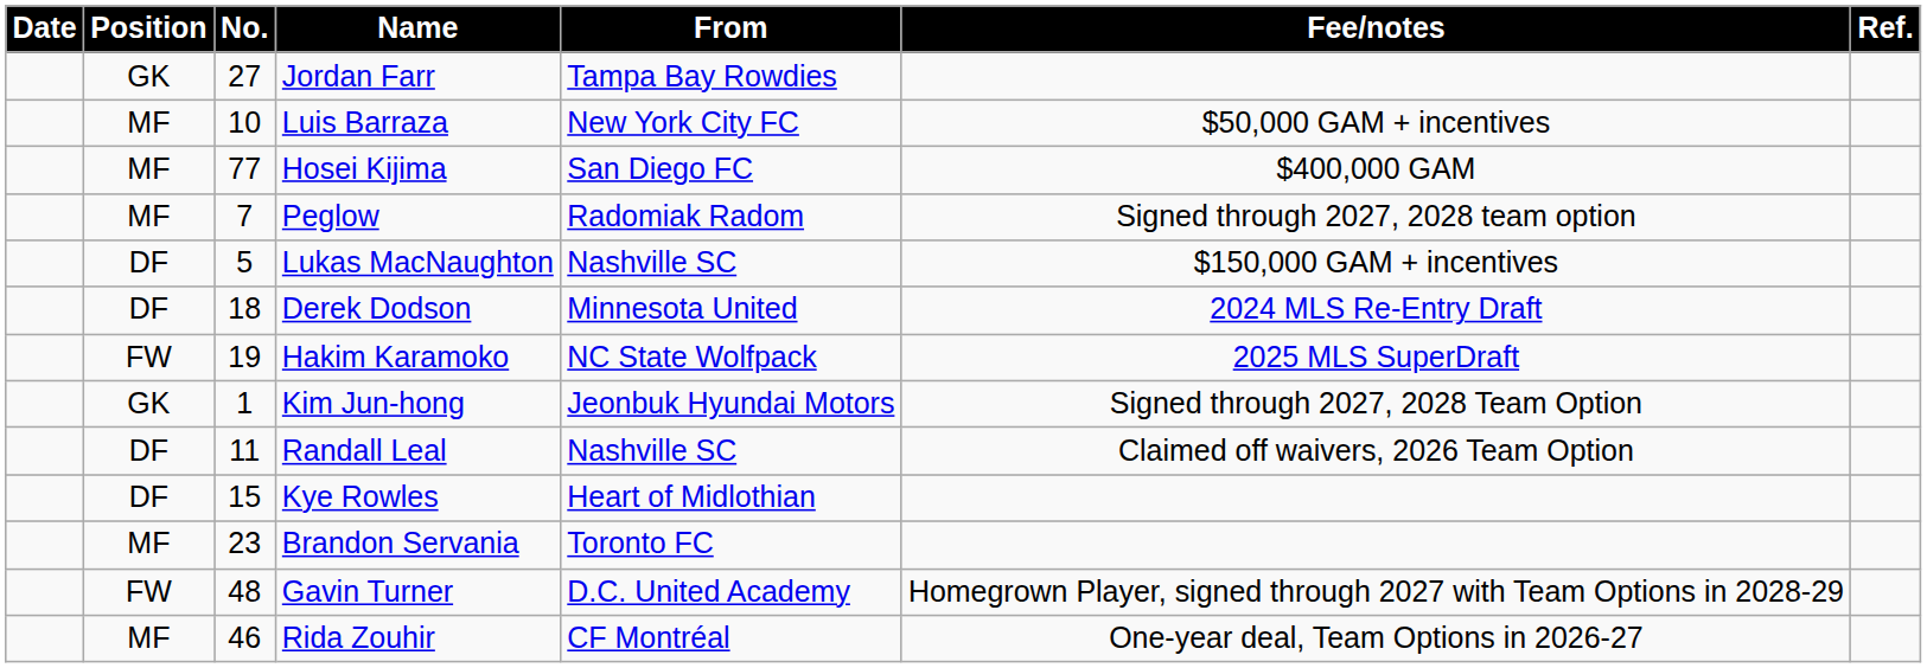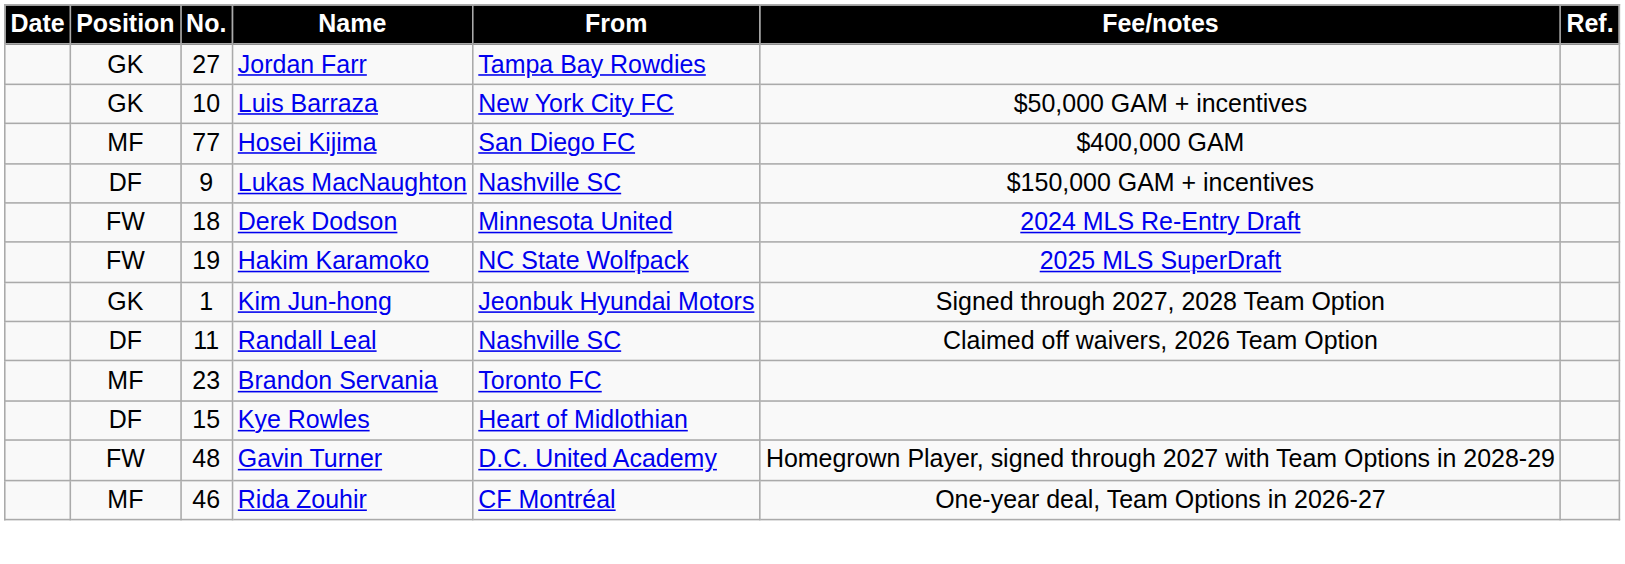 <table class="wikitable" style="text-align:center; ">
 <tr>
 <th style="background:#000000; color:#FFFFFF;">Date</th>
 <th style="background:#000000; color:#FFFFFF;">Position</th>
 <th style="background:#000000; color:#FFFFFF;">No.</th>
 <th style="background:#000000; color:#FFFFFF;">Name</th>
 <th style="background:#000000; color:#FFFFFF;">From</th>
 <th style="background:#000000; color:#FFFFFF;">Fee/notes</th>
 <th style="background:#000000; color:#FFFFFF;">Ref.</th>
 </tr>
 <tr>
 <td></td>
 <td>GK</td>
 <td>27</td>
 <td align="left"> <a href='#'>Jordan Farr</a></td>
 <td align="left"> <a href='#'>Tampa Bay Rowdies</a></td>
 <td></td>
 <td></td>
 </tr>
 <tr>
 <td></td>
-<td>MF</td>
+<td>GK</td>
 <td>10</td>
 <td align="left"> <a href='#'>Luis Barraza</a></td>
 <td align="left"> <a href='#'>New York City FC</a></td>
 <td>$50,000 GAM + incentives</td>
 <td></td>
 </tr>
 <tr>
 <td></td>
 <td>MF</td>
 <td>77</td>
 <td align="left"> <a href='#'>Hosei Kijima</a></td>
 <td align="left"> <a href='#'>San Diego FC</a></td>
 <td>$400,000 GAM</td>
 <td></td>
 </tr>
 <tr>
 <td></td>
-<td>MF</td>
-<td>7</td>
-<td align="left"> <a href='#'>Peglow</a></td>
-<td align="left"> <a href='#'>Radomiak Radom</a></td>
-<td>Signed through 2027, 2028 team option</td>
-<td></td>
-</tr>
-<tr>
-<td></td>
 <td>DF</td>
-<td>5</td>
+<td>9</td>
 <td align="left"> <a href='#'>Lukas MacNaughton</a></td>
 <td align="left"> <a href='#'>Nashville SC</a></td>
 <td>$150,000 GAM + incentives</td>
 <td></td>
 </tr>
 <tr>
 <td></td>
-<td>DF</td>
+<td>FW</td>
 <td>18</td>
 <td align="left"> <a href='#'>Derek Dodson</a></td>
 <td align="left"> <a href='#'>Minnesota United</a></td>
 <td><a href='#'>2024 MLS Re-Entry Draft</a></td>
 <td></td>
 </tr>
 <tr>
 <td></td>
 <td>FW</td>
 <td>19</td>
 <td align="left"> <a href='#'>Hakim Karamoko</a></td>
 <td align="left"> <a href='#'>NC State Wolfpack</a></td>
 <td><a href='#'>2025 MLS SuperDraft</a></td>
 <td></td>
 </tr>
 <tr>
 <td></td>
 <td>GK</td>
 <td>1</td>
 <td align="left"> <a href='#'>Kim Jun-hong</a></td>
 <td align="left"> <a href='#'>Jeonbuk Hyundai Motors</a></td>
 <td>Signed through 2027, 2028 Team Option</td>
 <td></td>
 </tr>
 <tr>
 <td></td>
 <td>DF</td>
 <td>11</td>
 <td align="left"> <a href='#'>Randall Leal</a></td>
 <td align="left"> <a href='#'>Nashville SC</a></td>
 <td>Claimed off waivers, 2026 Team Option</td>
 <td></td>
 </tr>
 <tr>
 <td></td>
-<td>DF</td>
-<td>15</td>
-<td align="left"> <a href='#'>Kye Rowles</a></td>
-<td align="left"> <a href='#'>Heart of Midlothian</a></td>
+<td>MF</td>
+<td>23</td>
+<td align="left"> <a href='#'>Brandon Servania</a></td>
+<td align="left"> <a href='#'>Toronto FC</a></td>
 <td></td>
 <td></td>
 </tr>
 <tr>
 <td></td>
-<td>MF</td>
-<td>23</td>
-<td align="left"> <a href='#'>Brandon Servania</a></td>
-<td align="left"> <a href='#'>Toronto FC</a></td>
+<td>DF</td>
+<td>15</td>
+<td align="left"> <a href='#'>Kye Rowles</a></td>
+<td align="left"> <a href='#'>Heart of Midlothian</a></td>
 <td></td>
 <td></td>
 </tr>
 <tr>
 <td></td>
 <td>FW</td>
 <td>48</td>
 <td align="left"> <a href='#'>Gavin Turner</a></td>
 <td align="left"> <a href='#'>D.C. United Academy</a></td>
 <td>Homegrown Player, signed through 2027 with Team Options in 2028-29</td>
 <td></td>
 </tr>
 <tr>
 <td></td>
 <td>MF</td>
 <td>46</td>
 <td align="left"> <a href='#'>Rida Zouhir</a></td>
 <td align="left"> <a href='#'>CF Montréal</a></td>
 <td>One-year deal, Team Options in 2026-27</td>
 <td></td>
 </tr>
 </table>
